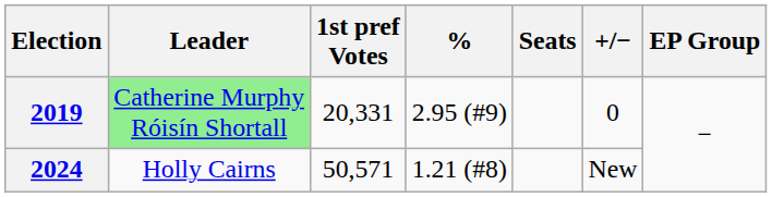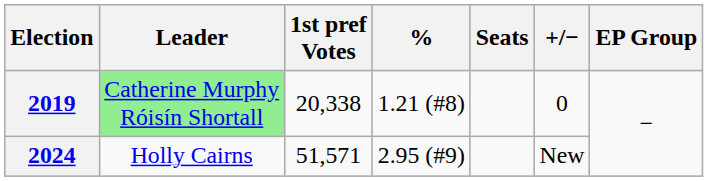 <table class="wikitable" style="font-size:97%; text-align:center;">
 <tr>
 <th>Election</th>
 <th>Leader</th>
 <th>1st pref<br>Votes</th>
 <th>%</th>
 <th>Seats</th>
 <th>+/−</th>
 <th>EP Group</th>
 </tr>
 <tr>
 <th><a href='#'>2019</a></th>
 <td style="background: lightgreen;"><a href='#'>Catherine Murphy</a><br><a href='#'>Róisín Shortall</a></td>
-<td>20,331</td>
-<td>2.95 (#9)</td>
+<td>20,338</td>
+<td>1.21 (#8)</td>
 <td></td>
 <td> 0</td>
 <td rowspan="2">−</td>
 </tr>
 <tr>
 <th><a href='#'>2024</a></th>
 <td><a href='#'>Holly Cairns</a></td>
-<td>50,571</td>
-<td>1.21 (#8)</td>
+<td>51,571</td>
+<td>2.95 (#9)</td>
 <td></td>
 <td>New</td>
 </tr>
 </table>
